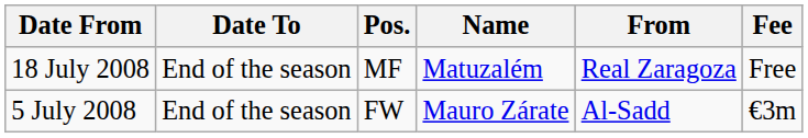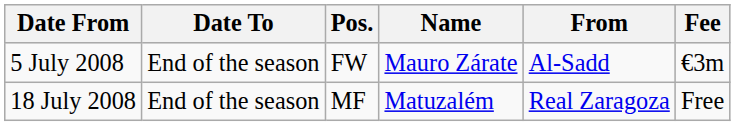 <table class="wikitable">
 <tr>
 <th>Date From</th>
 <th>Date To</th>
 <th>Pos.</th>
 <th>Name</th>
 <th>From</th>
 <th>Fee</th>
 </tr>
 <tr>
+<td>5 July 2008</td>
+<td>End of the season</td>
+<td>FW</td>
+<td> <a href='#'>Mauro Zárate</a></td>
+<td> <a href='#'>Al-Sadd</a></td>
+<td>€3m</td>
+</tr>
+<tr>
 <td>18 July 2008</td>
 <td>End of the season</td>
 <td>MF</td>
 <td> <a href='#'>Matuzalém</a></td>
 <td> <a href='#'>Real Zaragoza</a></td>
 <td>Free</td>
 </tr>
-<tr>
-<td>5 July 2008</td>
-<td>End of the season</td>
-<td>FW</td>
-<td> <a href='#'>Mauro Zárate</a></td>
-<td> <a href='#'>Al-Sadd</a></td>
-<td>€3m</td>
-</tr>
 </table>
